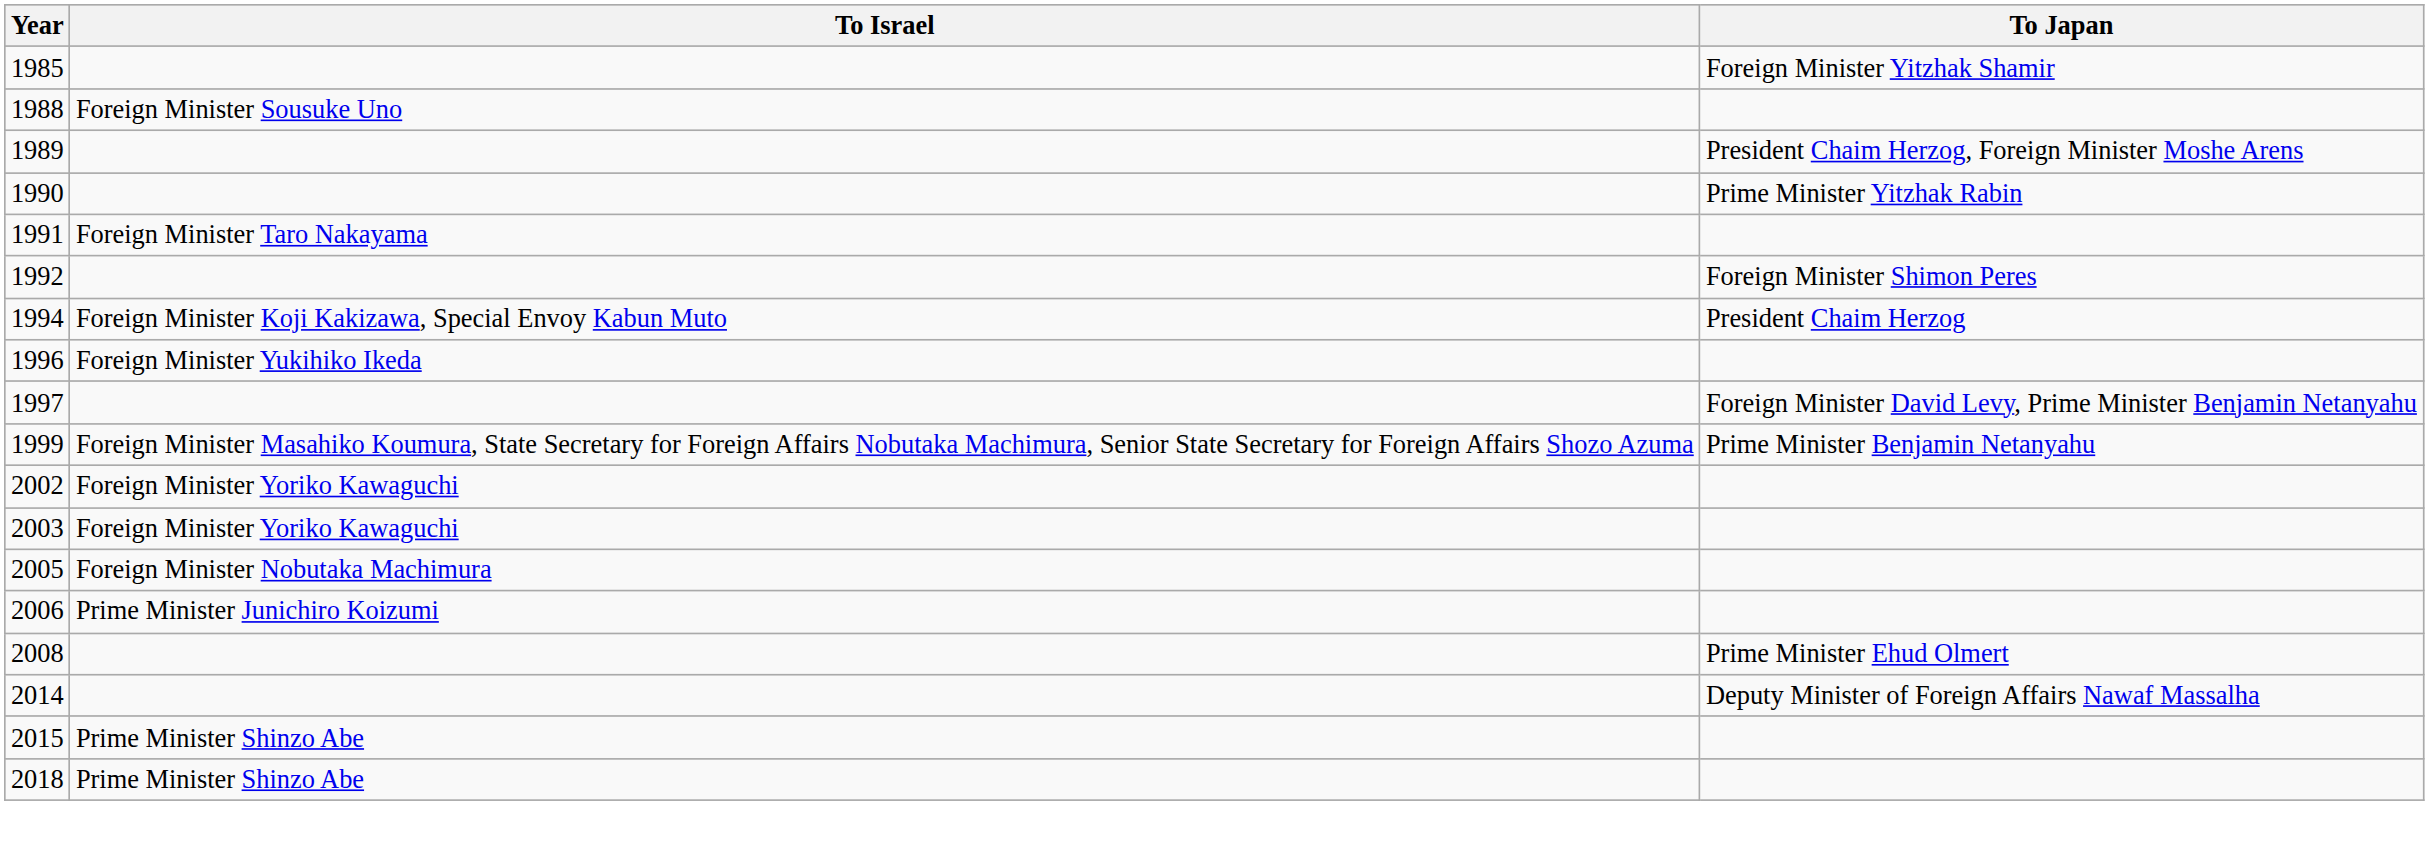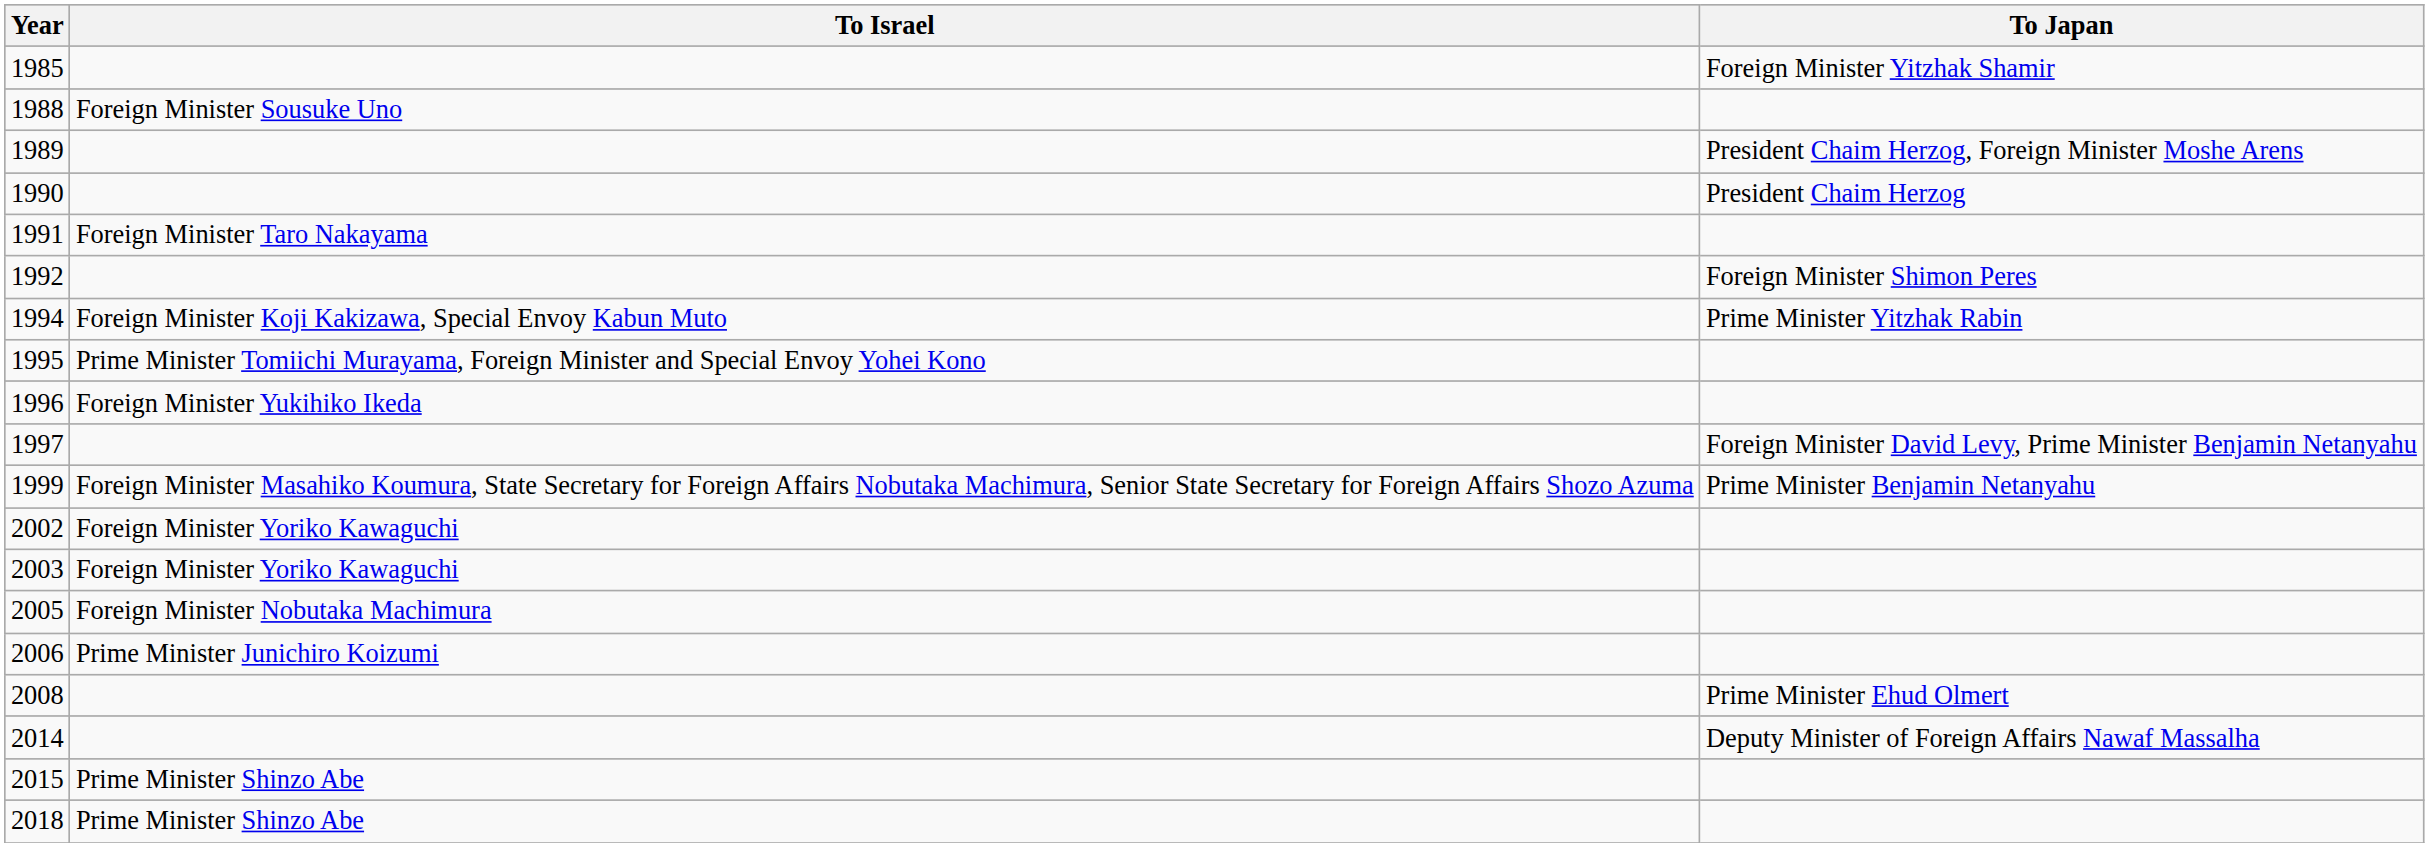 <table class="wikitable">
 <tr>
 <th>Year</th>
 <th>To Israel</th>
 <th>To Japan</th>
 </tr>
 <tr>
 <td>1985</td>
 <td></td>
 <td>Foreign Minister <a href='#'>Yitzhak Shamir</a></td>
 </tr>
 <tr>
 <td>1988</td>
 <td>Foreign Minister <a href='#'>Sousuke Uno</a></td>
 <td></td>
 </tr>
 <tr>
 <td>1989</td>
 <td></td>
 <td>President <a href='#'>Chaim Herzog</a>, Foreign Minister <a href='#'>Moshe Arens</a></td>
 </tr>
 <tr>
 <td>1990</td>
 <td></td>
-<td>Prime Minister <a href='#'>Yitzhak Rabin</a></td>
+<td>President <a href='#'>Chaim Herzog</a></td>
 </tr>
 <tr>
 <td>1991</td>
 <td>Foreign Minister <a href='#'>Taro Nakayama</a></td>
 <td></td>
 </tr>
 <tr>
 <td>1992</td>
 <td></td>
 <td>Foreign Minister <a href='#'>Shimon Peres</a></td>
 </tr>
 <tr>
 <td>1994</td>
 <td>Foreign Minister <a href='#'>Koji Kakizawa</a>, Special Envoy <a href='#'>Kabun Muto</a></td>
-<td>President <a href='#'>Chaim Herzog</a></td>
+<td>Prime Minister <a href='#'>Yitzhak Rabin</a></td>
+</tr>
+<tr>
+<td>1995</td>
+<td>Prime Minister <a href='#'>Tomiichi Murayama</a>, Foreign Minister and Special Envoy <a href='#'>Yohei Kono</a></td>
+<td></td>
 </tr>
 <tr>
 <td>1996</td>
 <td>Foreign Minister <a href='#'>Yukihiko Ikeda</a></td>
 <td></td>
 </tr>
 <tr>
 <td>1997</td>
 <td></td>
 <td>Foreign Minister <a href='#'>David Levy</a>, Prime Minister <a href='#'>Benjamin Netanyahu</a></td>
 </tr>
 <tr>
 <td>1999</td>
 <td>Foreign Minister <a href='#'>Masahiko Koumura</a>, State Secretary for Foreign Affairs <a href='#'>Nobutaka Machimura</a>, Senior State Secretary for Foreign Affairs <a href='#'>Shozo Azuma</a></td>
 <td>Prime Minister <a href='#'>Benjamin Netanyahu</a></td>
 </tr>
 <tr>
 <td>2002</td>
 <td>Foreign Minister <a href='#'>Yoriko Kawaguchi</a></td>
 <td></td>
 </tr>
 <tr>
 <td>2003</td>
 <td>Foreign Minister <a href='#'>Yoriko Kawaguchi</a></td>
 <td></td>
 </tr>
 <tr>
 <td>2005</td>
 <td>Foreign Minister <a href='#'>Nobutaka Machimura</a></td>
 <td></td>
 </tr>
 <tr>
 <td>2006</td>
 <td>Prime Minister <a href='#'>Junichiro Koizumi</a></td>
 <td></td>
 </tr>
 <tr>
 <td>2008</td>
 <td></td>
 <td>Prime Minister <a href='#'>Ehud Olmert</a></td>
 </tr>
 <tr>
 <td>2014</td>
 <td></td>
 <td>Deputy Minister of Foreign Affairs <a href='#'>Nawaf Massalha</a></td>
 </tr>
 <tr>
 <td>2015</td>
 <td>Prime Minister <a href='#'>Shinzo Abe</a></td>
 <td></td>
 </tr>
 <tr>
 <td>2018</td>
 <td>Prime Minister <a href='#'>Shinzo Abe</a></td>
 <td></td>
 </tr>
 </table>
